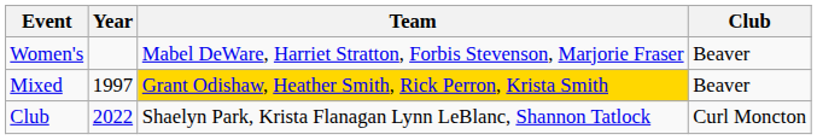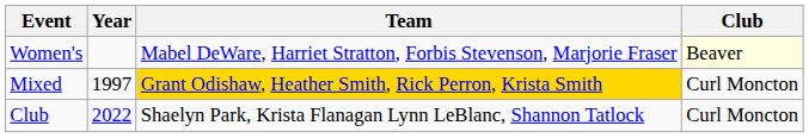 <table class="wikitable">
 <tr>
 <th>Event</th>
 <th>Year</th>
 <th>Team</th>
 <th>Club</th>
 </tr>
 <tr>
 <td><a href='#'>Women's</a></td>
 <td></td>
 <td><a href='#'>Mabel DeWare</a>, <a href='#'>Harriet Stratton</a>, <a href='#'>Forbis Stevenson</a>, <a href='#'>Marjorie Fraser</a></td>
-<td>Beaver</td>
+<td style="background: lightyellow;">Beaver</td>
 </tr>
 <tr>
 <td><a href='#'>Mixed</a></td>
 <td>1997</td>
 <td style="background: gold;"><a href='#'>Grant Odishaw</a>, <a href='#'>Heather Smith</a>, <a href='#'>Rick Perron</a>, <a href='#'>Krista Smith</a></td>
-<td>Beaver</td>
+<td>Curl Moncton</td>
 </tr>
 <tr>
 <td><a href='#'>Club</a></td>
 <td><a href='#'>2022</a></td>
 <td>Shaelyn Park, Krista Flanagan 	Lynn LeBlanc, <a href='#'>Shannon Tatlock</a></td>
 <td>Curl Moncton</td>
 </tr>
 </table>
